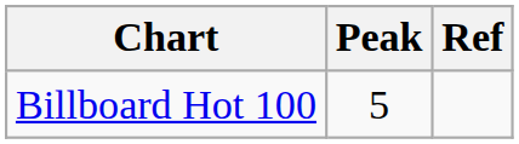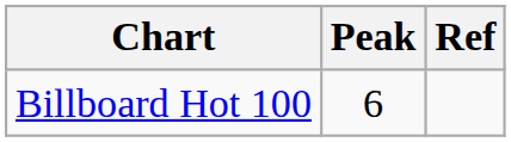 <table class="wikitable">
 <tr>
 <th>Chart</th>
 <th>Peak</th>
 <th>Ref</th>
 </tr>
 <tr>
 <td><a href='#'>Billboard Hot 100</a></td>
-<td align=center>5</td>
+<td align=center>6</td>
 <td align=center></td>
 </tr>
 </table>
